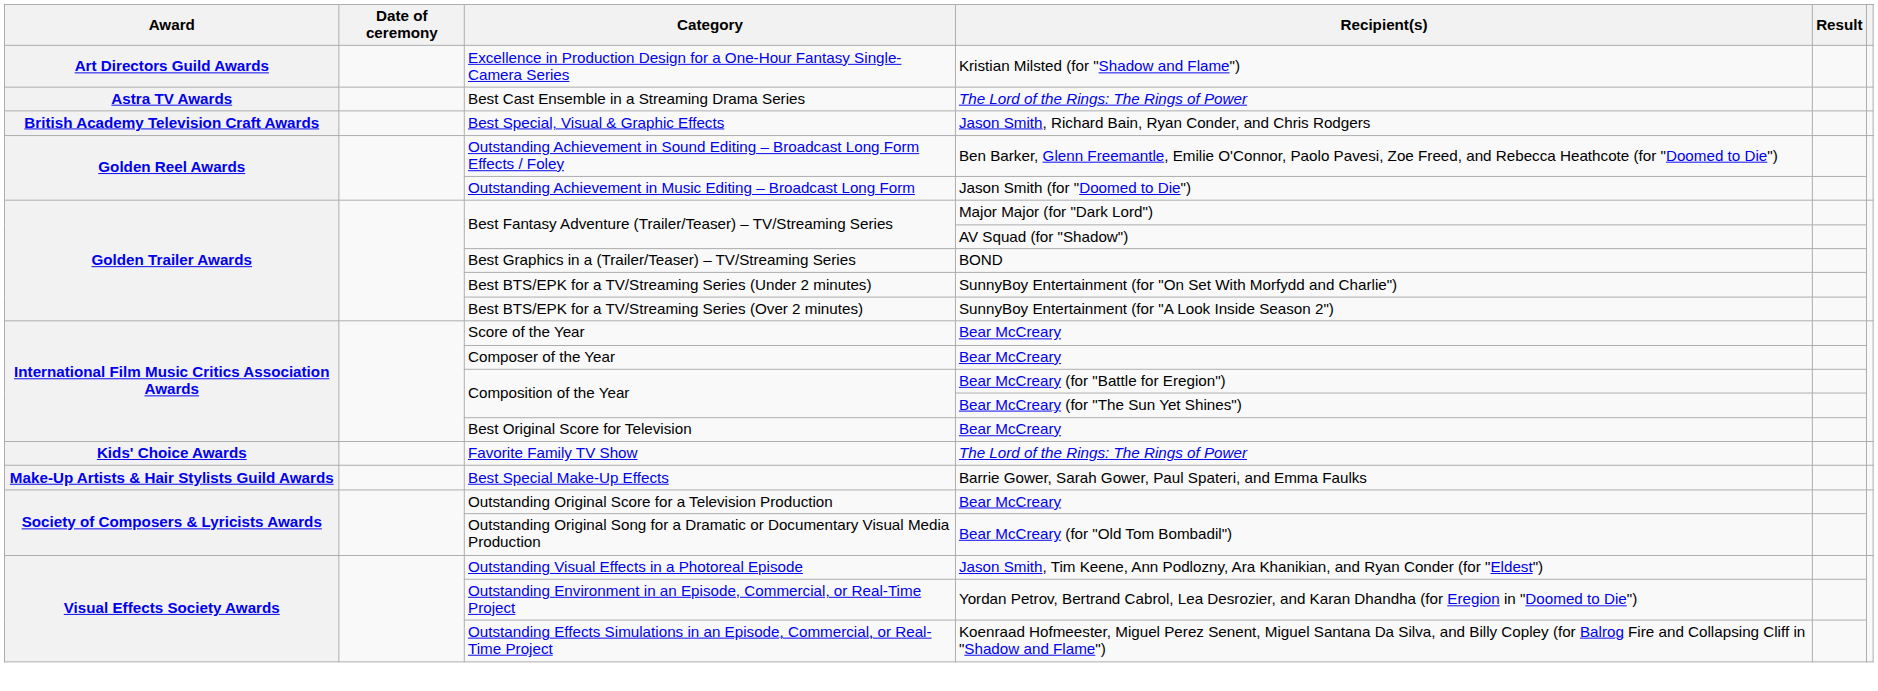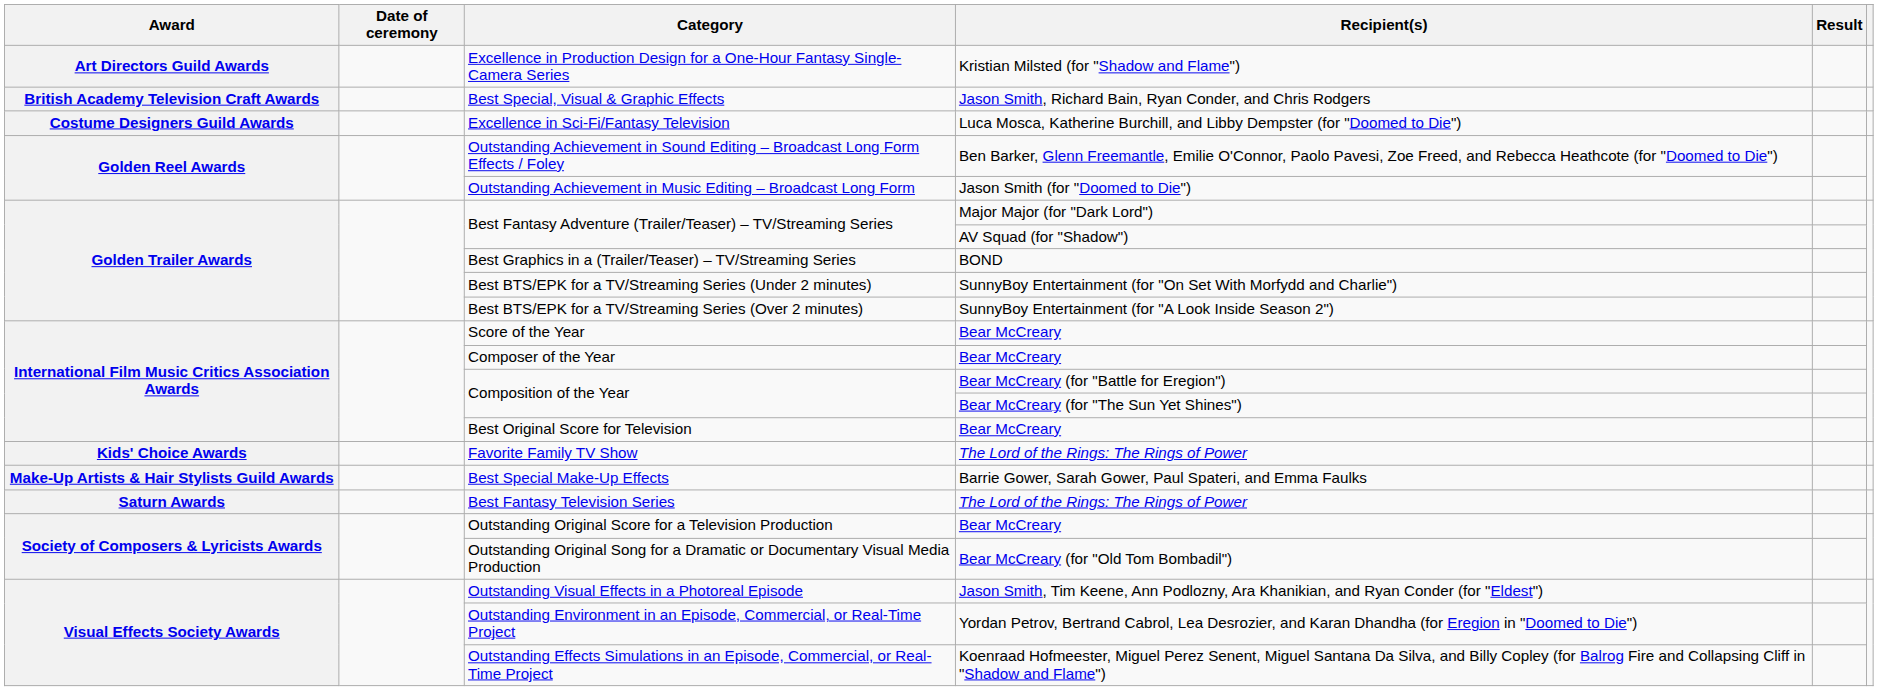 <table class="wikitable sortable plainrowheaders">
 <tr>
 <th scope="col">Award</th>
 <th scope="col">Date of ceremony</th>
 <th scope="col">Category</th>
 <th scope="col">Recipient(s)</th>
 <th scope="col">Result</th>
 <th scope="col" class="unsortable"></th>
 </tr>
 <tr>
 <th scope="row" style="text-align:center;"><a href='#'>Art Directors Guild Awards</a></th>
 <td><a href='#'></a></td>
 <td><a href='#'>Excellence in Production Design for a One-Hour Fantasy Single-Camera Series</a></td>
 <td>Kristian Milsted (for "<a href='#'>Shadow and Flame</a>")</td>
 <td></td>
 <td style="text-align:center"></td>
 </tr>
 <tr>
-<th scope="row" style="text-align:center;"><a href='#'>Astra TV Awards</a></th>
+<th scope="row" style="text-align:center;"><a href='#'>British Academy Television Craft Awards</a></th>
 <td><a href='#'></a></td>
-<td>Best Cast Ensemble in a Streaming Drama Series</td>
-<td><em><a href='#'>The Lord of the Rings: The Rings of Power</a></em></td>
+<td><a href='#'>Best Special, Visual & Graphic Effects</a></td>
+<td><a href='#'>Jason Smith</a>, Richard Bain, Ryan Conder, and Chris Rodgers</td>
 <td></td>
 <td style="text-align:center"></td>
 </tr>
 <tr>
-<th scope="row" style="text-align:center;"><a href='#'>British Academy Television Craft Awards</a></th>
+<th scope="row" style="text-align:center;"><a href='#'>Costume Designers Guild Awards</a></th>
 <td><a href='#'></a></td>
-<td><a href='#'>Best Special, Visual & Graphic Effects</a></td>
-<td><a href='#'>Jason Smith</a>, Richard Bain, Ryan Conder, and Chris Rodgers</td>
+<td><a href='#'>Excellence in Sci-Fi/Fantasy Television</a></td>
+<td>Luca Mosca, Katherine Burchill, and Libby Dempster (for "<a href='#'>Doomed to Die</a>")</td>
 <td></td>
 <td style="text-align:center"></td>
 </tr>
 <tr>
 <th scope="row" rowspan="2" style="text-align:center;"><a href='#'>Golden Reel Awards</a></th>
 <td rowspan="2"><a href='#'></a></td>
 <td><a href='#'>Outstanding Achievement in Sound Editing – Broadcast Long Form Effects / Foley</a></td>
 <td>Ben Barker, <a href='#'>Glenn Freemantle</a>, Emilie O'Connor, Paolo Pavesi, Zoe Freed, and Rebecca Heathcote (for "<a href='#'>Doomed to Die</a>")</td>
 <td></td>
 <td rowspan="2" style="text-align:center"></td>
 </tr>
 <tr>
 <td><a href='#'>Outstanding Achievement in Music Editing – Broadcast Long Form</a></td>
 <td>Jason Smith (for "<a href='#'>Doomed to Die</a>")</td>
 <td></td>
 </tr>
 <tr>
 <th scope="row" rowspan="5" style="text-align:center;"><a href='#'>Golden Trailer Awards</a></th>
 <td rowspan="5"></td>
 <td rowspan="2">Best Fantasy Adventure (Trailer/Teaser) – TV/Streaming Series</td>
 <td>Major Major (for "Dark Lord")</td>
 <td></td>
 <td rowspan="5" style="text-align:center;"></td>
 </tr>
 <tr>
 <td>AV Squad (for "Shadow")</td>
 <td></td>
 </tr>
 <tr>
 <td>Best Graphics in a (Trailer/Teaser) – TV/Streaming Series</td>
 <td>BOND</td>
 <td></td>
 </tr>
 <tr>
 <td>Best BTS/EPK for a TV/Streaming Series (Under 2 minutes)</td>
 <td>SunnyBoy Entertainment (for "On Set With Morfydd and Charlie")</td>
 <td></td>
 </tr>
 <tr>
 <td>Best BTS/EPK for a TV/Streaming Series (Over 2 minutes)</td>
 <td>SunnyBoy Entertainment (for "A Look Inside Season 2")</td>
 <td></td>
 </tr>
 <tr>
 <th scope="row" rowspan="5" style="text-align:center;"><a href='#'>International Film Music Critics Association Awards</a></th>
 <td rowspan="5"></td>
 <td>Score of the Year</td>
 <td><a href='#'>Bear McCreary</a></td>
 <td></td>
 <td rowspan="5" style="text-align:center"></td>
 </tr>
 <tr>
 <td>Composer of the Year</td>
 <td><a href='#'>Bear McCreary</a></td>
 <td></td>
 </tr>
 <tr>
 <td rowspan="2">Composition of the Year</td>
 <td><a href='#'>Bear McCreary</a> (for "Battle for Eregion")</td>
 <td></td>
 </tr>
 <tr>
 <td><a href='#'>Bear McCreary</a> (for "The Sun Yet Shines")</td>
 <td></td>
 </tr>
 <tr>
 <td>Best Original Score for Television</td>
 <td><a href='#'>Bear McCreary</a></td>
 <td></td>
 </tr>
 <tr>
 <th scope="row" style="text-align:center;"><a href='#'>Kids' Choice Awards</a></th>
 <td><a href='#'></a></td>
 <td><a href='#'>Favorite Family TV Show</a></td>
 <td><em><a href='#'>The Lord of the Rings: The Rings of Power</a></em></td>
 <td></td>
 <td style="text-align:center"></td>
 </tr>
 <tr>
 <th scope="row" style="text-align:center;"><a href='#'>Make-Up Artists & Hair Stylists Guild Awards</a></th>
 <td><a href='#'></a></td>
 <td><a href='#'>Best Special Make-Up Effects</a></td>
 <td>Barrie Gower, Sarah Gower, Paul Spateri, and Emma Faulks</td>
 <td></td>
 <td style="text-align:center"></td>
 </tr>
 <tr>
+<th scope="row" style="text-align:center;"><a href='#'>Saturn Awards</a></th>
+<td><a href='#'></a></td>
+<td><a href='#'>Best Fantasy Television Series</a></td>
+<td><em><a href='#'>The Lord of the Rings: The Rings of Power</a></em></td>
+<td></td>
+<td style="text-align:center"></td>
+</tr>
+<tr>
 <th scope="row" rowspan="2" style="text-align:center;"><a href='#'>Society of Composers & Lyricists Awards</a></th>
 <td rowspan="2"></td>
 <td>Outstanding Original Score for a Television Production</td>
 <td><a href='#'>Bear McCreary</a></td>
 <td></td>
 <td rowspan="2" style="text-align:center"></td>
 </tr>
 <tr>
 <td>Outstanding Original Song for a Dramatic or Documentary Visual Media Production</td>
 <td><a href='#'>Bear McCreary</a> (for "Old Tom Bombadil")</td>
 <td></td>
 </tr>
 <tr>
 <th scope="row" rowspan="3" style="text-align:center;"><a href='#'>Visual Effects Society Awards</a></th>
 <td rowspan="3"><a href='#'></a></td>
 <td><a href='#'>Outstanding Visual Effects in a Photoreal Episode</a></td>
 <td><a href='#'>Jason Smith</a>, Tim Keene, Ann Podlozny, Ara Khanikian, and Ryan Conder (for "<a href='#'>Eldest</a>")</td>
 <td></td>
 <td rowspan="3" style="text-align:center"></td>
 </tr>
 <tr>
 <td><a href='#'>Outstanding Environment in an Episode, Commercial, or Real-Time Project</a></td>
 <td>Yordan Petrov, Bertrand Cabrol, Lea Desrozier, and Karan Dhandha (for <a href='#'>Eregion</a> in "<a href='#'>Doomed to Die</a>")</td>
 <td></td>
 </tr>
 <tr>
 <td><a href='#'>Outstanding Effects Simulations in an Episode, Commercial, or Real-Time Project</a></td>
 <td>Koenraad Hofmeester, Miguel Perez Senent, Miguel Santana Da Silva, and Billy Copley (for <a href='#'>Balrog</a> Fire and Collapsing Cliff in "<a href='#'>Shadow and Flame</a>")</td>
 <td></td>
 </tr>
 </table>
